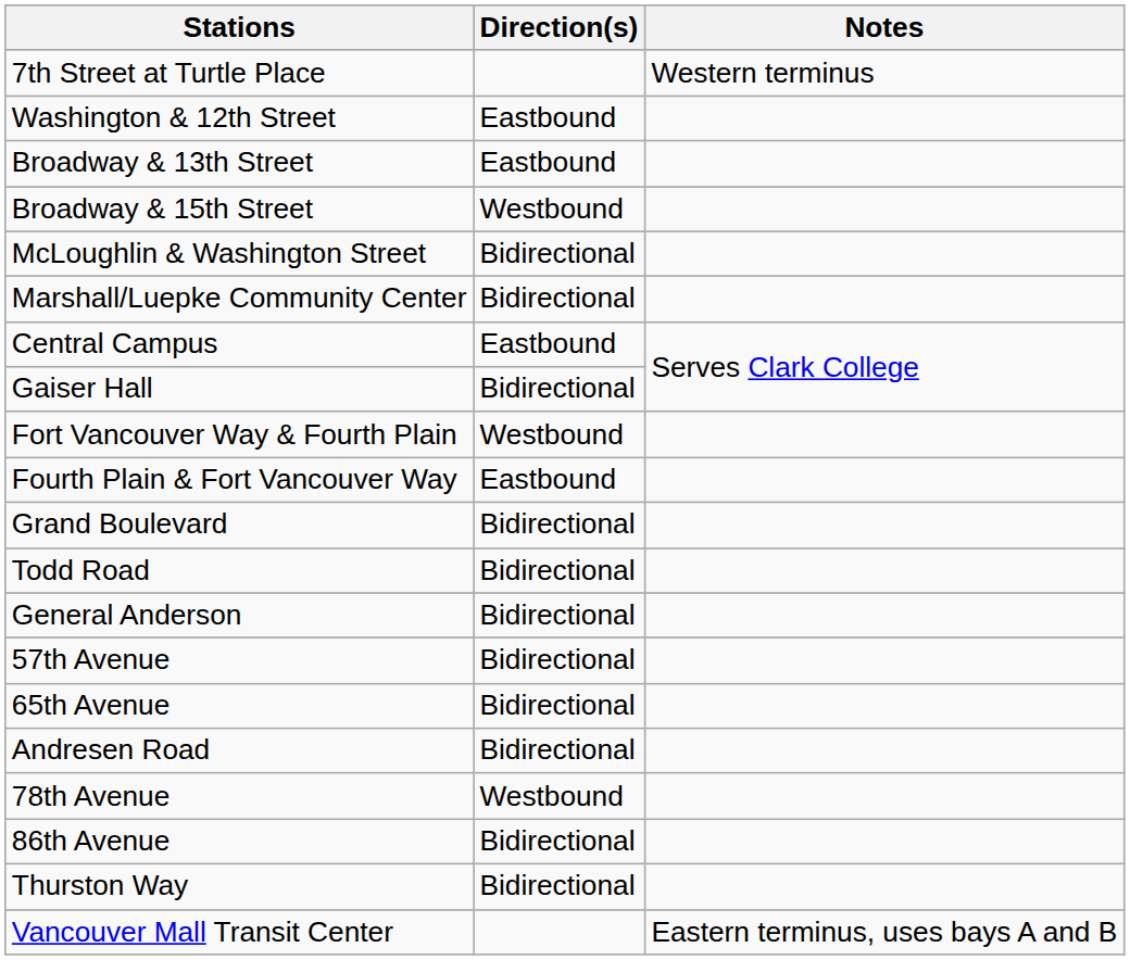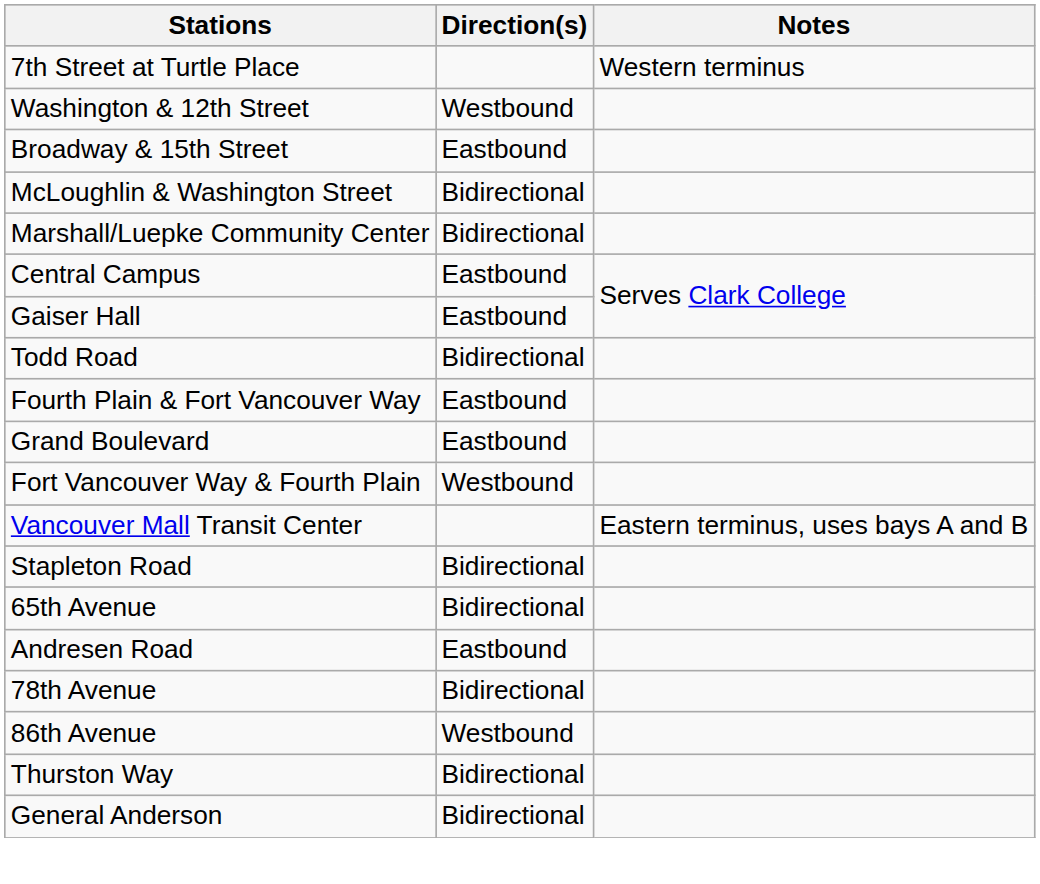 <table class="wikitable plainrowheaders">
 <tr>
 <th>Stations</th>
 <th>Direction(s)</th>
 <th>Notes</th>
 </tr>
 <tr>
 <td>7th Street at Turtle Place</td>
 <td></td>
 <td>Western terminus</td>
 </tr>
 <tr>
 <td>Washington & 12th Street</td>
-<td>Eastbound</td>
-<td></td>
-</tr>
-<tr>
-<td>Broadway & 13th Street</td>
-<td>Eastbound</td>
+<td>Westbound</td>
 <td></td>
 </tr>
 <tr>
 <td>Broadway & 15th Street</td>
-<td>Westbound</td>
+<td>Eastbound</td>
 <td></td>
 </tr>
 <tr>
 <td>McLoughlin & Washington Street</td>
 <td>Bidirectional</td>
 <td></td>
 </tr>
 <tr>
 <td>Marshall/Luepke Community Center</td>
 <td>Bidirectional</td>
 <td></td>
 </tr>
 <tr>
 <td>Central Campus</td>
 <td>Eastbound</td>
 <td rowspan=2>Serves <a href='#'>Clark College</a></td>
 </tr>
 <tr>
 <td>Gaiser Hall</td>
-<td>Bidirectional</td>
+<td>Eastbound</td>
 </tr>
 <tr>
-<td>Fort Vancouver Way & Fourth Plain</td>
-<td>Westbound</td>
+<td>Todd Road</td>
+<td>Bidirectional</td>
 <td></td>
 </tr>
 <tr>
 <td>Fourth Plain & Fort Vancouver Way</td>
 <td>Eastbound</td>
 <td></td>
 </tr>
 <tr>
 <td>Grand Boulevard</td>
-<td>Bidirectional</td>
+<td>Eastbound</td>
 <td></td>
 </tr>
 <tr>
-<td>Todd Road</td>
-<td>Bidirectional</td>
+<td>Fort Vancouver Way & Fourth Plain</td>
+<td>Westbound</td>
 <td></td>
 </tr>
 <tr>
-<td>General Anderson</td>
-<td>Bidirectional</td>
+<td><a href='#'>Vancouver Mall</a> Transit Center</td>
 <td></td>
+<td>Eastern terminus, uses bays A and B</td>
 </tr>
 <tr>
-<td>57th Avenue</td>
+<td>Stapleton Road</td>
 <td>Bidirectional</td>
 <td></td>
 </tr>
 <tr>
 <td>65th Avenue</td>
 <td>Bidirectional</td>
 <td></td>
 </tr>
 <tr>
 <td>Andresen Road</td>
+<td>Eastbound</td>
+<td></td>
+</tr>
+<tr>
+<td>78th Avenue</td>
 <td>Bidirectional</td>
 <td></td>
 </tr>
 <tr>
-<td>78th Avenue</td>
+<td>86th Avenue</td>
 <td>Westbound</td>
-<td></td>
-</tr>
-<tr>
-<td>86th Avenue</td>
-<td>Bidirectional</td>
 <td></td>
 </tr>
 <tr>
 <td>Thurston Way</td>
 <td>Bidirectional</td>
 <td></td>
 </tr>
 <tr>
-<td><a href='#'>Vancouver Mall</a> Transit Center</td>
+<td>General Anderson</td>
+<td>Bidirectional</td>
 <td></td>
-<td>Eastern terminus, uses bays A and B</td>
 </tr>
 </table>
